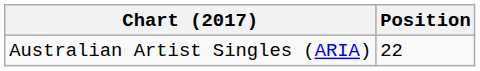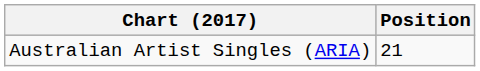 <table class="wikitable sortable">
 <tr>
 <th>Chart (2017)</th>
 <th>Position</th>
 </tr>
 <tr>
 <td>Australian Artist Singles (<a href='#'>ARIA</a>)</td>
-<td>22</td>
+<td>21</td>
 </tr>
 </table>
